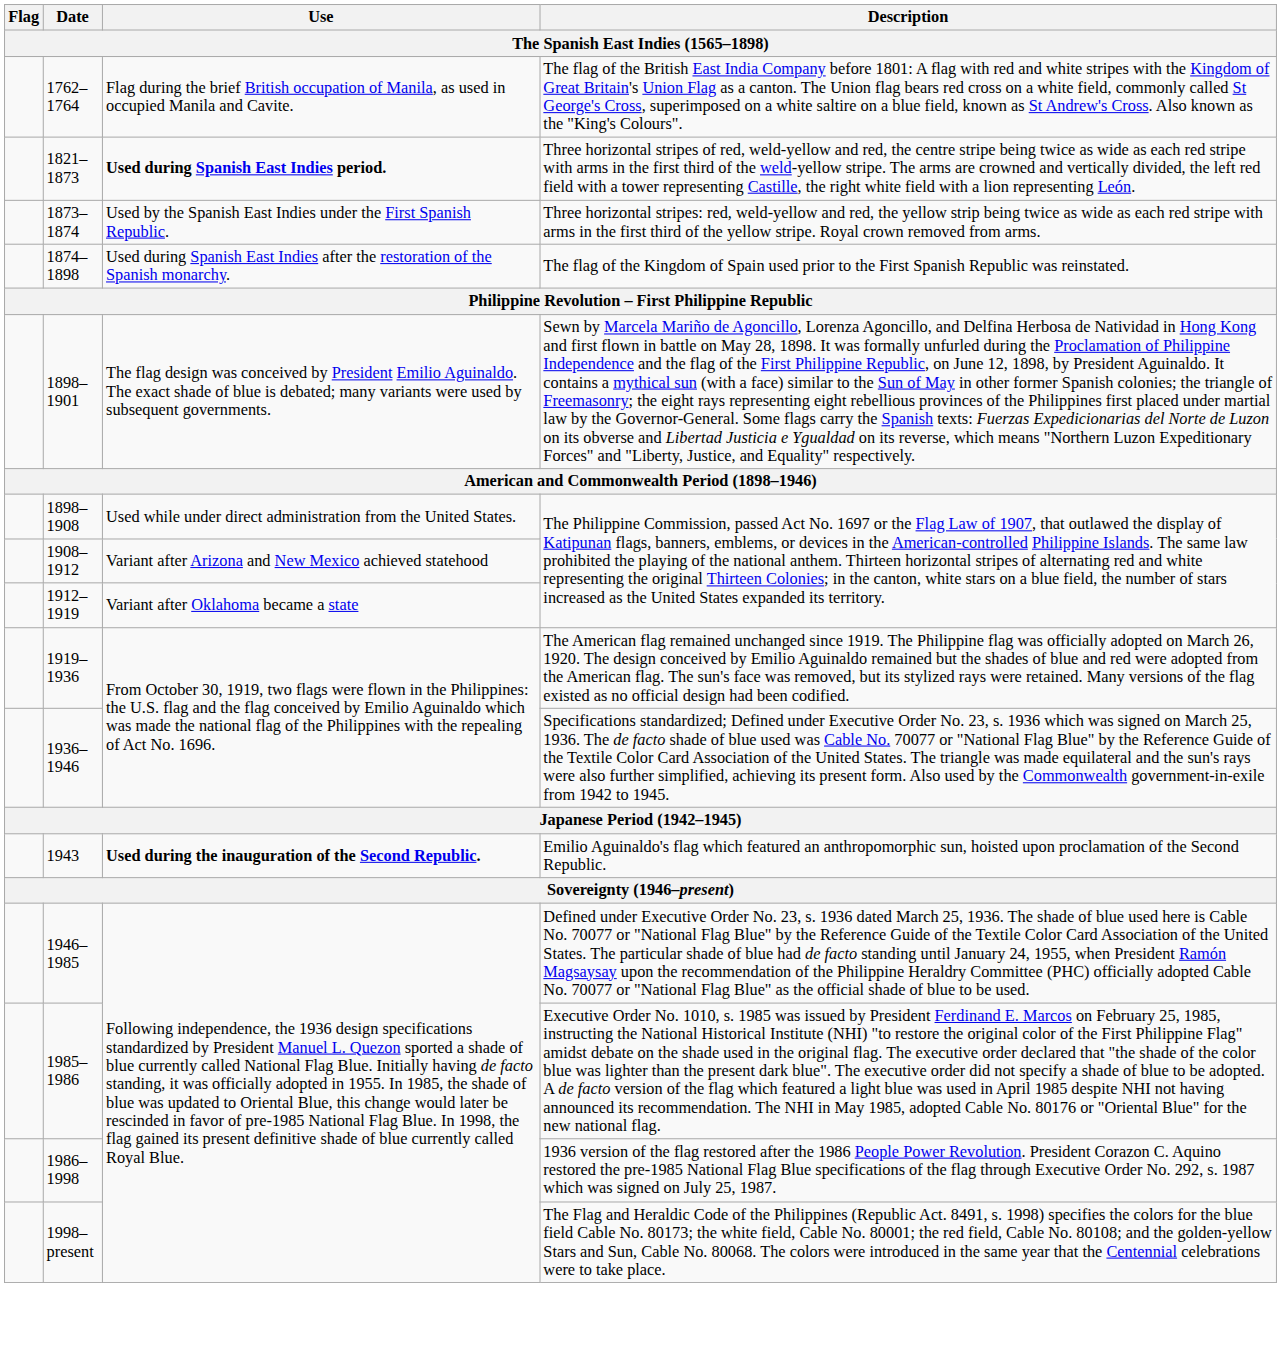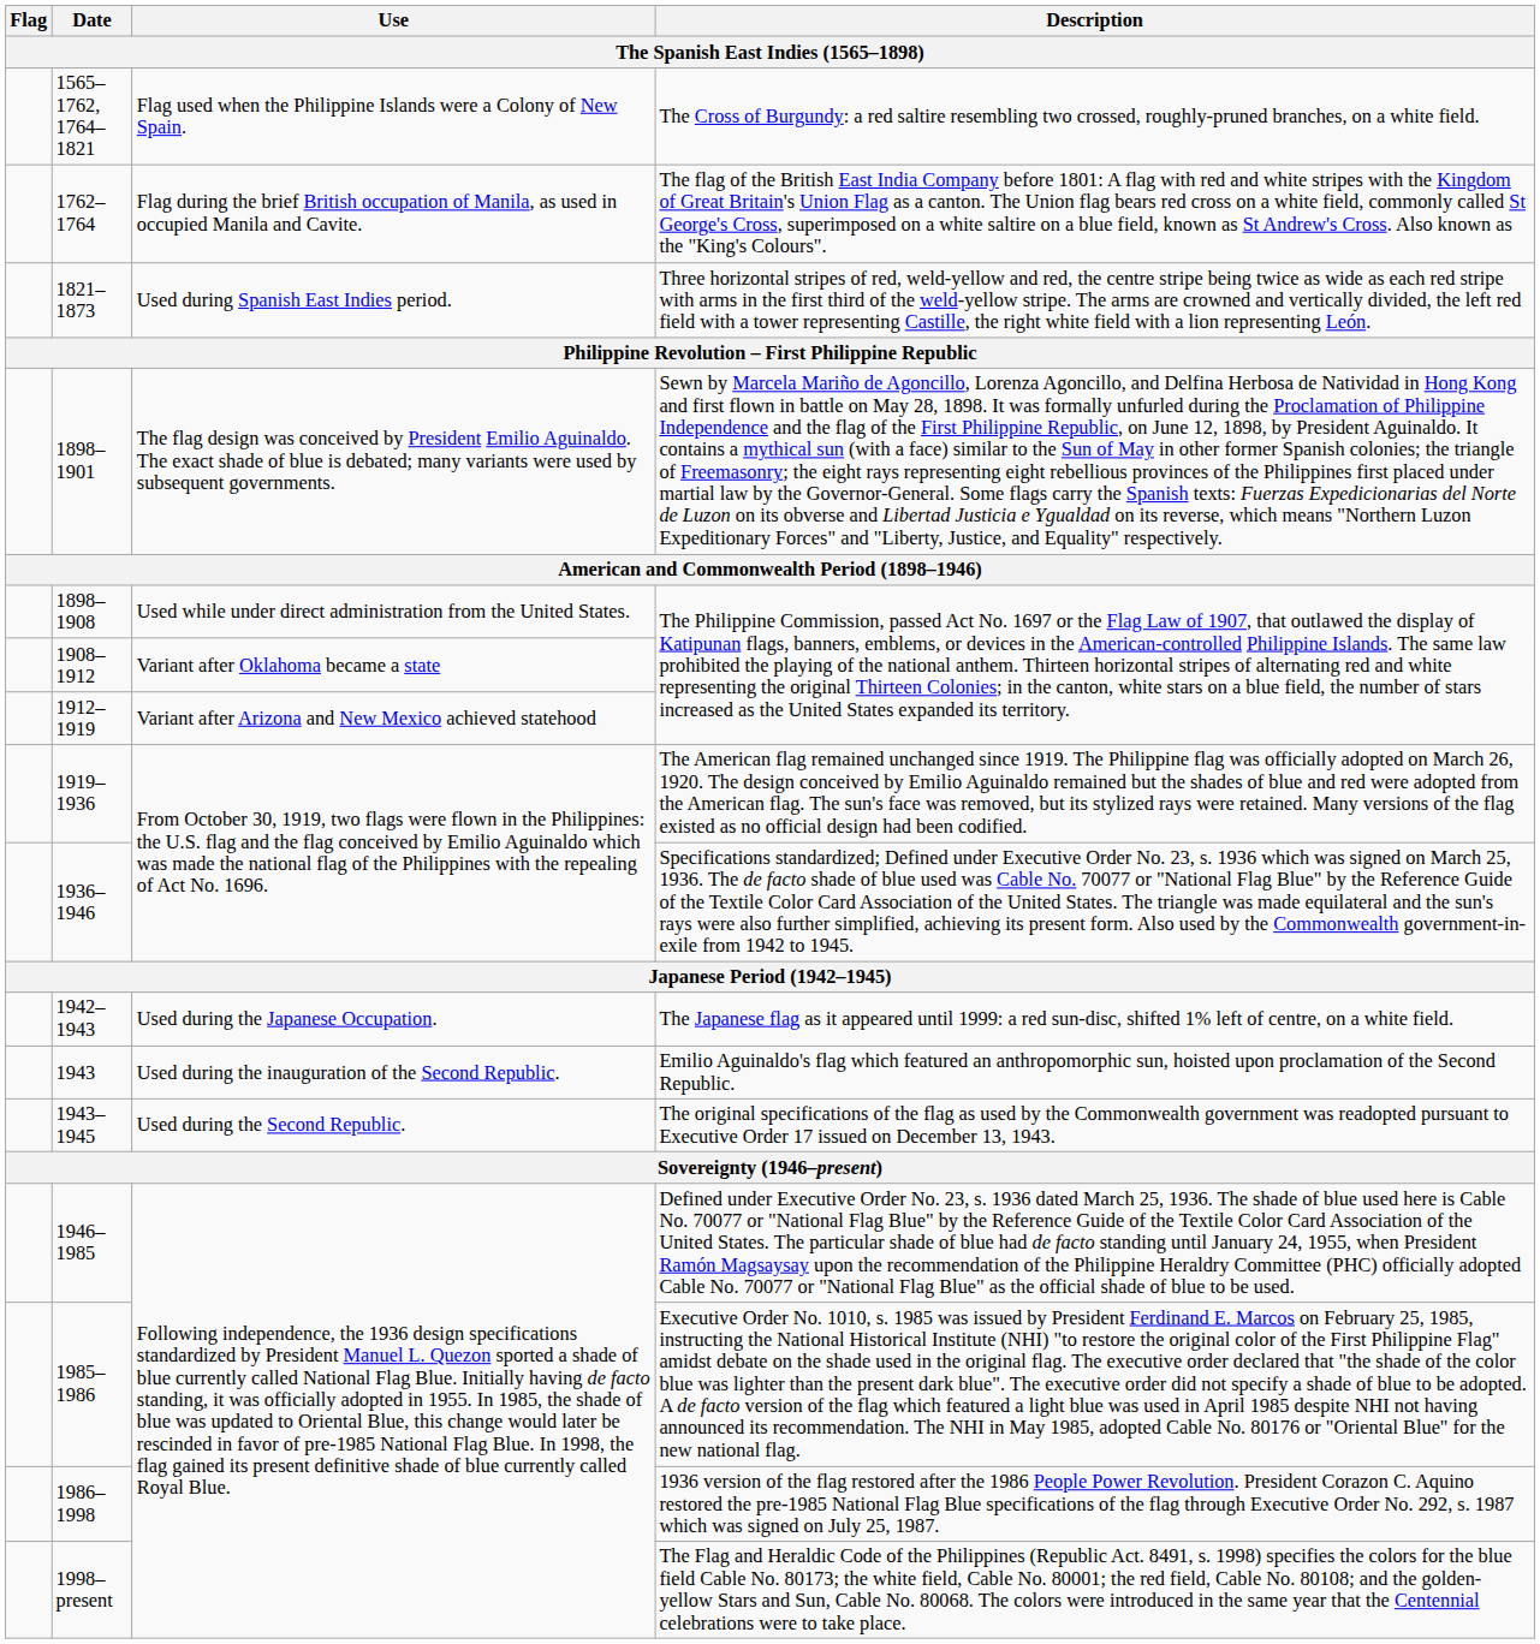 <table class="wikitable">
 <tr>
 <th style="width:110">Flag</th>
 <th style="width:80">Date</th>
 <th style="width:300">Use</th>
 <th style="width:300">Description</th>
 </tr>
 <tr>
 <th colspan="4">The Spanish East Indies (1565–1898)</th>
 </tr>
 <tr>
 <td style="text-align:center"></td>
+<td>1565–1762, 1764–1821</td>
+<td>Flag used when the Philippine Islands were a Colony of <a href='#'>New Spain</a>.</td>
+<td>The <a href='#'>Cross of Burgundy</a>: a red saltire resembling two crossed, roughly-pruned branches, on a white field.</td>
+</tr>
+<tr>
+<td style="text-align:center"></td>
 <td>1762–1764</td>
 <td>Flag during the brief <a href='#'>British occupation of Manila</a>, as used in occupied Manila and Cavite.</td>
 <td>The flag of the British <a href='#'>East India Company</a> before 1801: A flag with red and white stripes with the <a href='#'>Kingdom of Great Britain</a>'s <a href='#'>Union Flag</a> as a canton. The Union flag bears red cross on a white field, commonly called <a href='#'>St George's Cross</a>, superimposed on a white saltire on a blue field, known as <a href='#'>St Andrew's Cross</a>. Also known as the "King's Colours".</td>
 </tr>
 <tr>
 <td style="text-align:center"></td>
 <td>1821–1873</td>
-<td><strong>Used during <a href='#'>Spanish East Indies</a> period.</strong></td>
+<td>Used during <a href='#'>Spanish East Indies</a> period.</td>
 <td>Three horizontal stripes of red, weld-yellow and red, the centre stripe being twice as wide as each red stripe with arms in the first third of the <a href='#'>weld</a>-yellow stripe. The arms are crowned and vertically divided, the left red field with a tower representing <a href='#'>Castille</a>, the right white field with a lion representing <a href='#'>León</a>.</td>
-</tr>
-<tr>
-<td style="text-align:center"></td>
-<td>1873–1874</td>
-<td>Used by the Spanish East Indies under the <a href='#'>First Spanish Republic</a>.</td>
-<td>Three horizontal stripes: red, weld-yellow and red, the yellow strip being twice as wide as each red stripe with arms in the first third of the yellow stripe. Royal crown removed from arms.</td>
-</tr>
-<tr>
-<td style="text-align:center"></td>
-<td>1874–1898</td>
-<td>Used during <a href='#'>Spanish East Indies</a> after the <a href='#'>restoration of the Spanish monarchy</a>.</td>
-<td>The flag of the Kingdom of Spain used prior to the First Spanish Republic was reinstated.</td>
 </tr>
 <tr>
 <th colspan="4">Philippine Revolution – First Philippine Republic</th>
 </tr>
 <tr>
 <td style="text-align:center"></td>
 <td>1898–1901</td>
 <td>The flag design was conceived by <a href='#'>President</a> <a href='#'>Emilio Aguinaldo</a>. The exact shade of blue is debated; many variants were used by subsequent governments.</td>
 <td>Sewn by <a href='#'>Marcela Mariño de Agoncillo</a>, Lorenza Agoncillo, and Delfina Herbosa de Natividad in <a href='#'>Hong Kong</a> and first flown in battle on May 28, 1898. It was formally unfurled during the <a href='#'>Proclamation of Philippine Independence</a> and the flag of the <a href='#'>First Philippine Republic</a>, on June 12, 1898, by President Aguinaldo. It contains a <a href='#'>mythical sun</a> (with a face) similar to the <a href='#'>Sun of May</a> in other former Spanish colonies; the triangle of <a href='#'>Freemasonry</a>; the eight rays representing eight rebellious provinces of the Philippines first placed under martial law by the Governor-General. Some flags carry the <a href='#'>Spanish</a> texts: <em>Fuerzas Expedicionarias del Norte de Luzon</em> on its obverse and <em>Libertad Justicia e Ygualdad</em> on its reverse, which means "Northern Luzon Expeditionary Forces" and "Liberty, Justice, and Equality" respectively.</td>
 </tr>
 <tr>
 <th colspan="4">American and Commonwealth Period (1898–1946)</th>
 </tr>
 <tr>
 <td style="text-align:center"></td>
 <td>1898–1908</td>
 <td>Used while under direct administration from the United States.</td>
 <td rowspan="3">The Philippine Commission, passed Act No. 1697 or the <a href='#'>Flag Law of 1907</a>, that outlawed the display of <a href='#'>Katipunan</a> flags, banners, emblems, or devices in the <a href='#'>American-controlled</a> <a href='#'>Philippine Islands</a>. The same law prohibited the playing of the national anthem. Thirteen horizontal stripes of alternating red and white representing the original <a href='#'>Thirteen Colonies</a>; in the canton, white stars on a blue field, the number of stars increased as the United States expanded its territory.</td>
 </tr>
 <tr>
 <td style="text-align:center"></td>
 <td>1908–1912</td>
-<td>Variant after <a href='#'>Arizona</a> and <a href='#'>New Mexico</a> achieved statehood</td>
+<td>Variant after <a href='#'>Oklahoma</a> became a <a href='#'>state</a></td>
 </tr>
 <tr>
 <td style="text-align:center"></td>
 <td>1912–1919</td>
-<td>Variant after <a href='#'>Oklahoma</a> became a <a href='#'>state</a></td>
+<td>Variant after <a href='#'>Arizona</a> and <a href='#'>New Mexico</a> achieved statehood</td>
 </tr>
 <tr>
 <td style="text-align:center"> <br> </td>
 <td>1919–1936</td>
 <td rowspan="2">From October 30, 1919, two flags were flown in the Philippines: the U.S. flag and the flag conceived by Emilio Aguinaldo which was made the national flag of the Philippines with the repealing of Act No. 1696.</td>
 <td>The American flag remained unchanged since 1919. The Philippine flag was officially adopted on March 26, 1920. The design conceived by Emilio Aguinaldo remained but the shades of blue and red were adopted from the American flag. The sun's face was removed, but its stylized rays were retained. Many versions of the flag existed as no official design had been codified.</td>
 </tr>
 <tr>
 <td style="text-align:center"></td>
 <td>1936–1946</td>
 <td>Specifications standardized; Defined under Executive Order No. 23, s. 1936 which was signed on March 25, 1936. The <em>de facto</em> shade of blue used was <a href='#'>Cable No.</a> 70077 or "National Flag Blue" by the Reference Guide of the Textile Color Card Association of the United States. The triangle was made equilateral and the sun's rays were also further simplified, achieving its present form. Also used by the <a href='#'>Commonwealth</a> government-in-exile from 1942 to 1945.</td>
 </tr>
 <tr>
 <th colspan="4">Japanese Period (1942–1945)</th>
 </tr>
 <tr>
 <td style="text-align:center"></td>
+<td>1942–1943</td>
+<td>Used during the <a href='#'>Japanese Occupation</a>.</td>
+<td>The <a href='#'>Japanese flag</a> as it appeared until 1999: a red sun-disc, shifted 1% left of centre, on a white field.</td>
+</tr>
+<tr>
+<td style="text-align:center"></td>
 <td>1943</td>
-<td><strong>Used during the inauguration of the <a href='#'>Second Republic</a>.</strong></td>
+<td>Used during the inauguration of the <a href='#'>Second Republic</a>.</td>
 <td>Emilio Aguinaldo's flag which featured an anthropomorphic sun, hoisted upon proclamation of the Second Republic.</td>
+</tr>
+<tr>
+<td style="text-align:center"></td>
+<td>1943–1945</td>
+<td>Used during the <a href='#'>Second Republic</a>.</td>
+<td>The original specifications of the flag as used by the Commonwealth government was readopted pursuant to Executive Order 17 issued on December 13, 1943.</td>
 </tr>
 <tr>
 <th colspan="4">Sovereignty (1946–<em>present</em>)</th>
 </tr>
 <tr>
 <td style="text-align:center"></td>
 <td>1946–1985</td>
 <td rowspan="4">Following independence, the 1936 design specifications standardized by President <a href='#'>Manuel L. Quezon</a> sported a shade of blue currently called National Flag Blue. Initially having <em>de facto</em> standing, it was officially adopted in 1955. In 1985, the shade of blue was updated to Oriental Blue, this change would later be rescinded in favor of pre-1985 National Flag Blue. In 1998, the flag gained its present definitive shade of blue currently called Royal Blue.</td>
 <td>Defined under Executive Order No. 23, s. 1936 dated March 25, 1936. The shade of blue used here is Cable No. 70077 or "National Flag Blue" by the Reference Guide of the Textile Color Card Association of the United States. The particular shade of blue had <em>de facto</em> standing until January 24, 1955, when President <a href='#'>Ramón Magsaysay</a> upon the recommendation of the Philippine Heraldry Committee (PHC) officially adopted Cable No. 70077 or "National Flag Blue" as the official shade of blue to be used.</td>
 </tr>
 <tr>
 <td style="text-align:center"><br><br></td>
 <td>1985–1986</td>
 <td>Executive Order No. 1010, s. 1985 was issued by President <a href='#'>Ferdinand E. Marcos</a> on February 25, 1985, instructing the National Historical Institute (NHI) "to restore the original color of the First Philippine Flag" amidst debate on the shade used in the original flag. The executive order declared that "the shade of the color blue was lighter than the present dark blue". The executive order did not specify a shade of blue to be adopted. A <em>de facto</em> version of the flag which featured a light blue was used in April 1985 despite NHI not having announced its recommendation. The NHI in May 1985, adopted Cable No. 80176 or "Oriental Blue" for the new national flag.</td>
 </tr>
 <tr>
 <td style="text-align:center"></td>
 <td>1986–1998</td>
 <td>1936 version of the flag restored after the 1986 <a href='#'>People Power Revolution</a>. President Corazon C. Aquino restored the pre-1985 National Flag Blue specifications of the flag through Executive Order No. 292, s. 1987 which was signed on July 25, 1987.</td>
 </tr>
 <tr>
 <td style="text-align:center"></td>
 <td>1998–present</td>
 <td>The Flag and Heraldic Code of the Philippines (Republic Act. 8491, s. 1998) specifies the colors for the blue field Cable No. 80173; the white field, Cable No. 80001; the red field, Cable No. 80108; and the golden-yellow Stars and Sun, Cable No. 80068. The colors were introduced in the same year that the <a href='#'>Centennial</a> celebrations were to take place.</td>
 </tr>
 </table>
